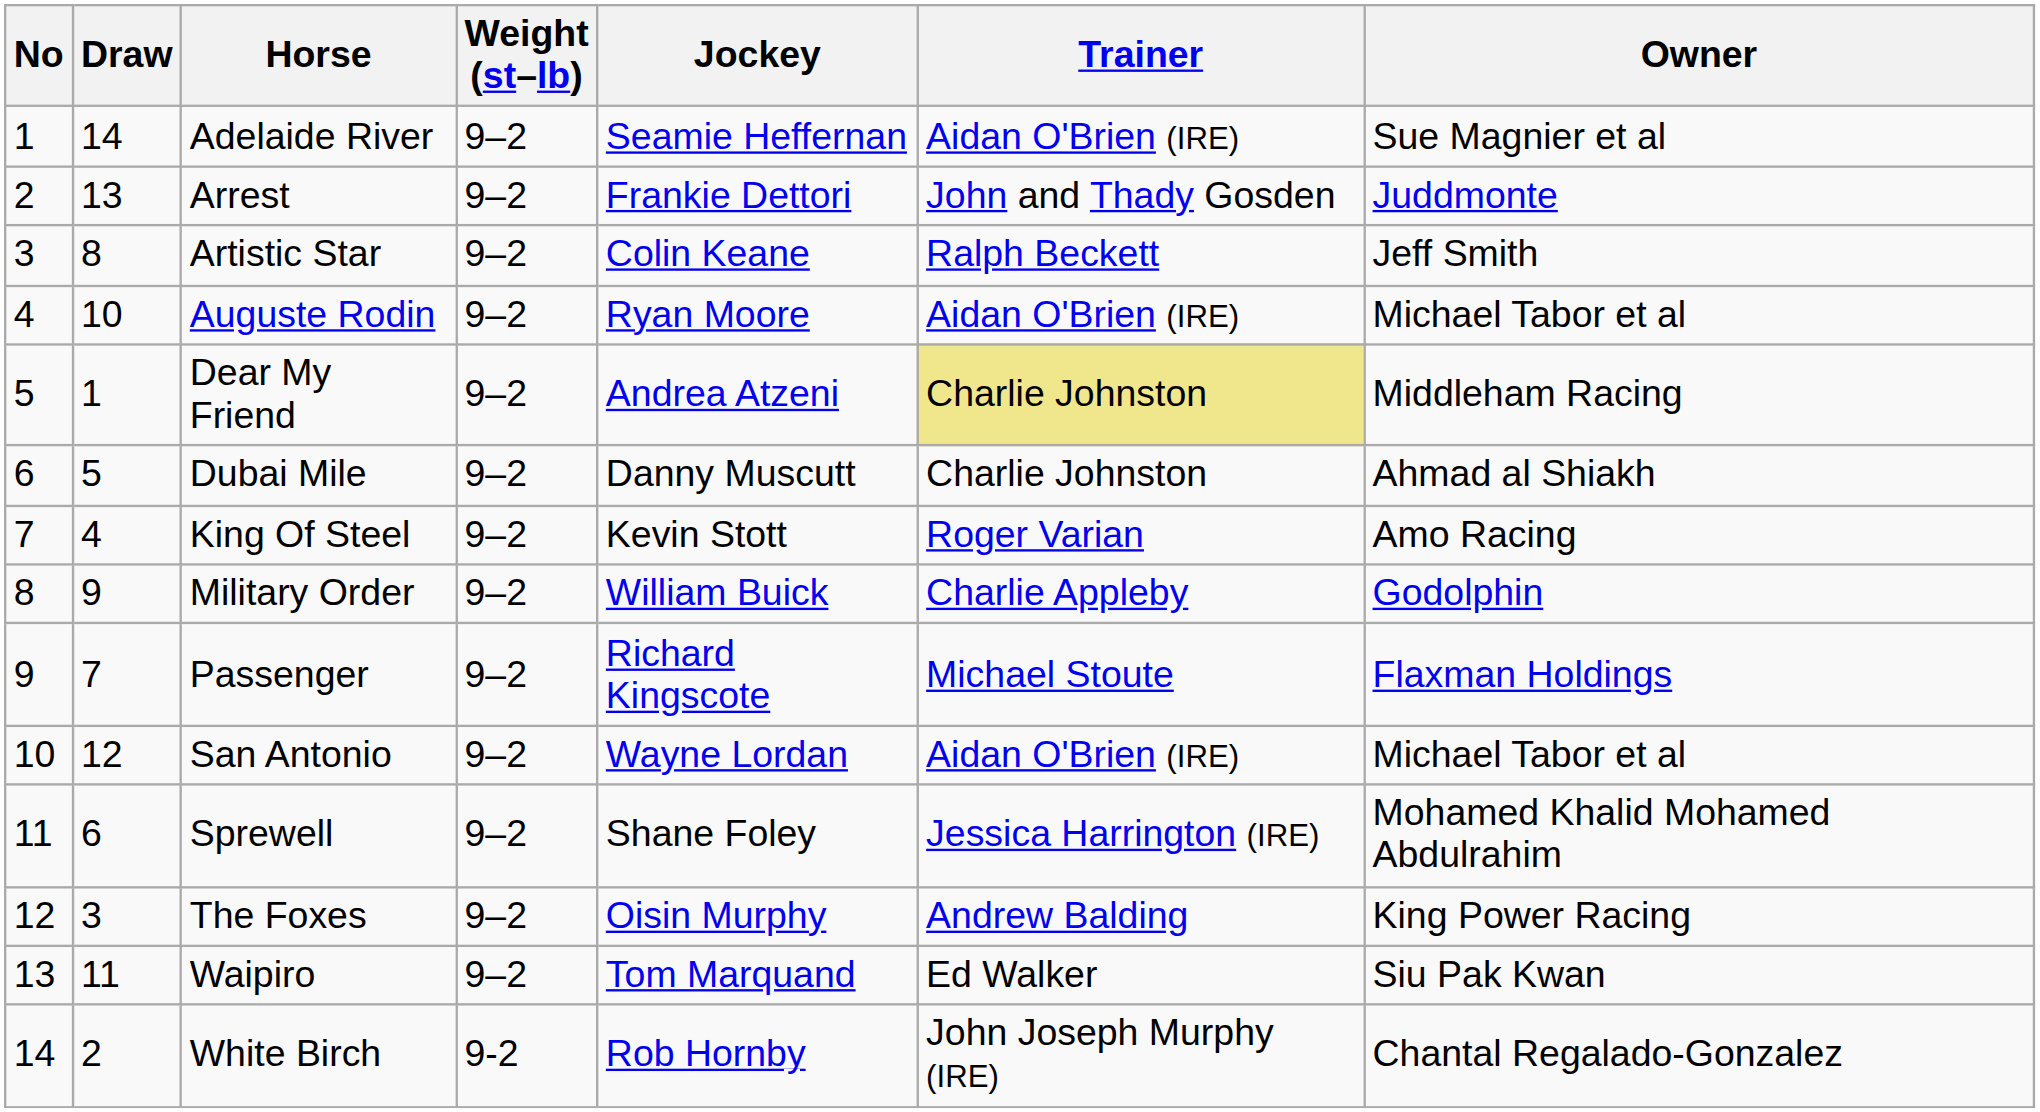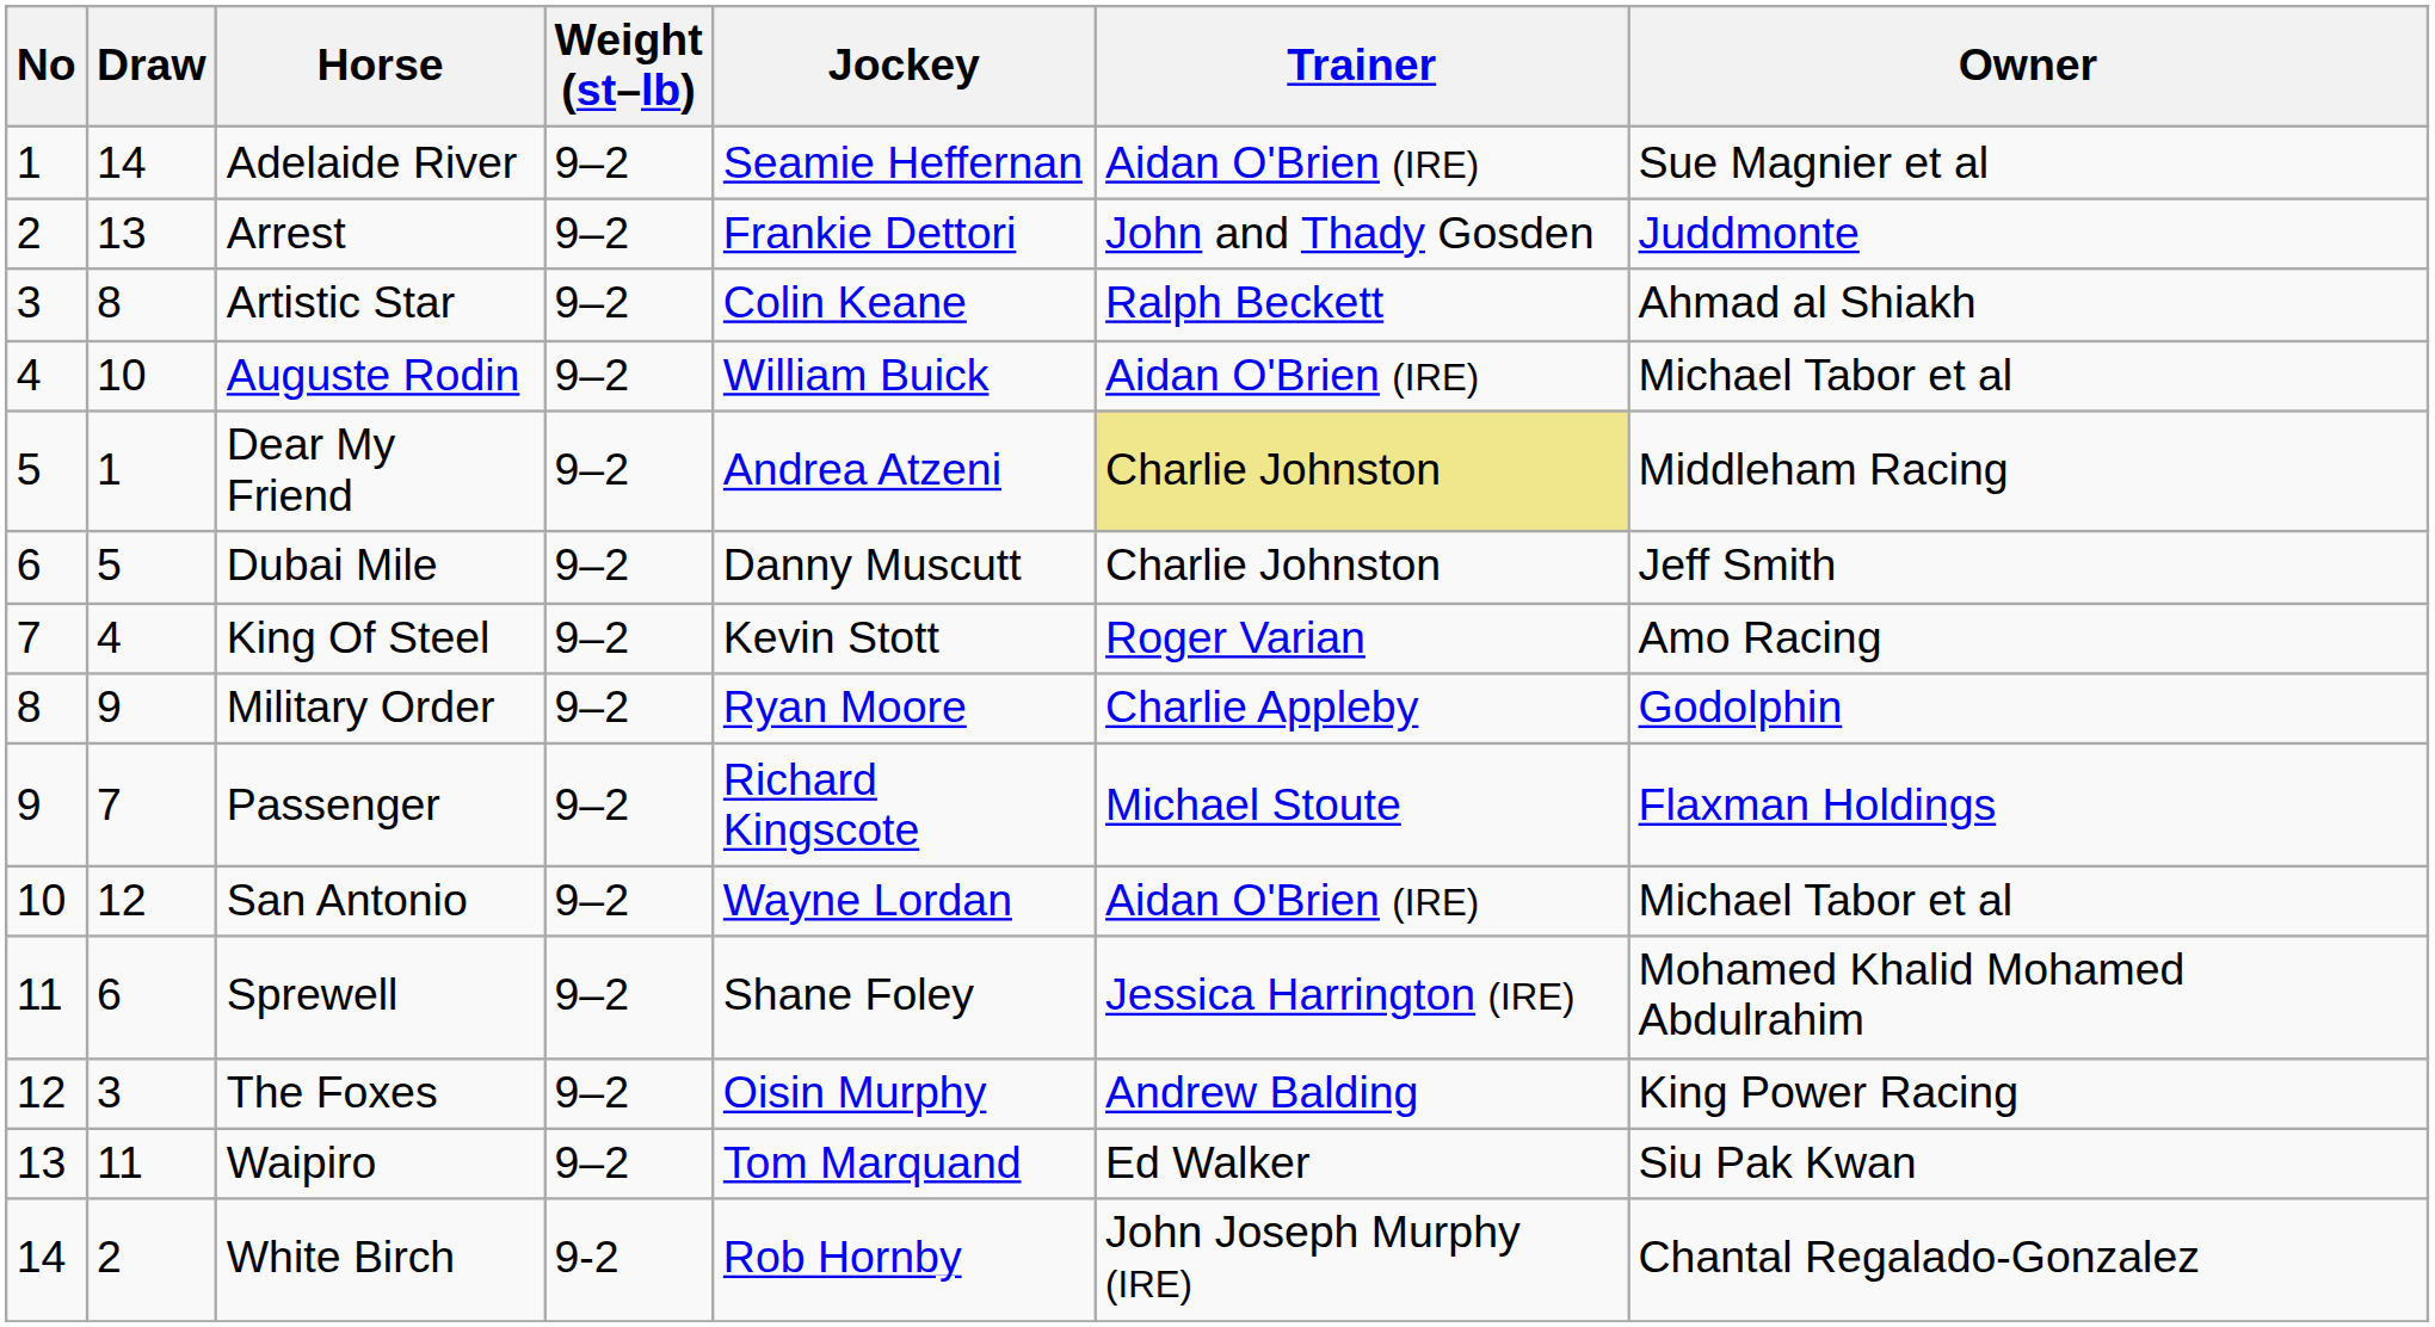 <table class="wikitable sortable">
 <tr>
 <th>No</th>
 <th>Draw</th>
 <th>Horse</th>
 <th>Weight<br>(<a href='#'>st</a>–<a href='#'>lb</a>)</th>
 <th>Jockey</th>
 <th><a href='#'>Trainer</a></th>
 <th>Owner</th>
 </tr>
 <tr>
 <td>1</td>
 <td>14</td>
 <td>Adelaide River</td>
 <td>9–2</td>
 <td><a href='#'>Seamie Heffernan</a></td>
 <td><a href='#'>Aidan O'Brien</a> <small>(IRE)</small></td>
 <td>Sue Magnier et al</td>
 </tr>
 <tr>
 <td>2</td>
 <td>13</td>
 <td>Arrest</td>
 <td>9–2</td>
 <td><a href='#'>Frankie Dettori</a></td>
 <td><a href='#'>John</a> and <a href='#'>Thady</a> Gosden</td>
 <td><a href='#'>Juddmonte</a></td>
 </tr>
 <tr>
 <td>3</td>
 <td>8</td>
 <td>Artistic Star</td>
 <td>9–2</td>
 <td><a href='#'>Colin Keane</a></td>
 <td><a href='#'>Ralph Beckett</a></td>
-<td>Jeff Smith</td>
+<td>Ahmad al Shiakh</td>
 </tr>
 <tr>
 <td>4</td>
 <td>10</td>
 <td><a href='#'>Auguste Rodin</a></td>
 <td>9–2</td>
-<td><a href='#'>Ryan Moore</a></td>
+<td><a href='#'>William Buick</a></td>
 <td><a href='#'>Aidan O'Brien</a> <small>(IRE)</small></td>
 <td>Michael Tabor et al</td>
 </tr>
 <tr>
 <td>5</td>
 <td>1</td>
 <td>Dear My Friend</td>
 <td>9–2</td>
 <td><a href='#'>Andrea Atzeni</a></td>
 <td style="background: khaki;">Charlie Johnston</td>
 <td>Middleham Racing</td>
 </tr>
 <tr>
 <td>6</td>
 <td>5</td>
 <td>Dubai Mile</td>
 <td>9–2</td>
 <td>Danny Muscutt</td>
 <td>Charlie Johnston</td>
-<td>Ahmad al Shiakh</td>
+<td>Jeff Smith</td>
 </tr>
 <tr>
 <td>7</td>
 <td>4</td>
 <td>King Of Steel</td>
 <td>9–2</td>
 <td>Kevin Stott</td>
 <td><a href='#'>Roger Varian</a></td>
 <td>Amo Racing</td>
 </tr>
 <tr>
 <td>8</td>
 <td>9</td>
 <td>Military Order</td>
 <td>9–2</td>
-<td><a href='#'>William Buick</a></td>
+<td><a href='#'>Ryan Moore</a></td>
 <td><a href='#'>Charlie Appleby</a></td>
 <td><a href='#'>Godolphin</a></td>
 </tr>
 <tr>
 <td>9</td>
 <td>7</td>
 <td>Passenger</td>
 <td>9–2</td>
 <td><a href='#'>Richard Kingscote</a></td>
 <td><a href='#'>Michael Stoute</a></td>
 <td><a href='#'>Flaxman Holdings</a></td>
 </tr>
 <tr>
 <td>10</td>
 <td>12</td>
 <td>San Antonio</td>
 <td>9–2</td>
 <td><a href='#'>Wayne Lordan</a></td>
 <td><a href='#'>Aidan O'Brien</a> <small>(IRE)</small></td>
 <td>Michael Tabor et al</td>
 </tr>
 <tr>
 <td>11</td>
 <td>6</td>
 <td>Sprewell</td>
 <td>9–2</td>
 <td>Shane Foley</td>
 <td><a href='#'>Jessica Harrington</a> <small>(IRE)</small></td>
 <td>Mohamed Khalid Mohamed Abdulrahim</td>
 </tr>
 <tr>
 <td>12</td>
 <td>3</td>
 <td>The Foxes</td>
 <td>9–2</td>
 <td><a href='#'>Oisin Murphy</a></td>
 <td><a href='#'>Andrew Balding</a></td>
 <td>King Power Racing</td>
 </tr>
 <tr>
 <td>13</td>
 <td>11</td>
 <td>Waipiro</td>
 <td>9–2</td>
 <td><a href='#'>Tom Marquand</a></td>
 <td>Ed Walker</td>
 <td>Siu Pak Kwan</td>
 </tr>
 <tr>
 <td>14</td>
 <td>2</td>
 <td>White Birch</td>
 <td>9-2</td>
 <td><a href='#'>Rob Hornby</a></td>
 <td>John Joseph Murphy <small>(IRE)</small></td>
 <td>Chantal Regalado-Gonzalez</td>
 </tr>
 </table>
